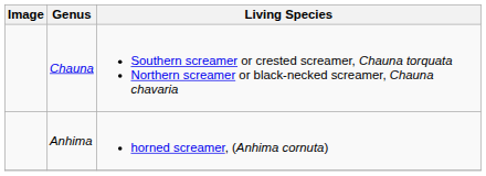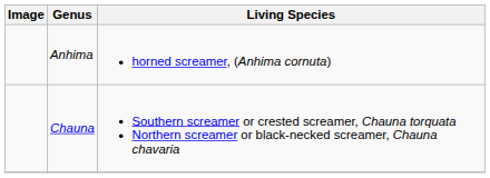 <table class="wikitable">
 <tr>
 <th>Image</th>
 <th>Genus</th>
 <th>Living Species</th>
 </tr>
 <tr>
 <td></td>
+<td><em>Anhima </em></td>
+<td><br><ul><li><a href='#'>horned screamer</a>, (<em>Anhima cornuta</em>)</li></ul></td>
+</tr>
+<tr>
+<td></td>
 <td><em><a href='#'>Chauna</a></em></td>
 <td><br><ul><li><a href='#'>Southern screamer</a> or crested screamer, <em>Chauna torquata</em></li><li><a href='#'>Northern screamer</a> or black-necked screamer, <em>Chauna chavaria</em></li></ul></td>
 </tr>
 <tr>
-<td></td>
-<td><em>Anhima </em></td>
-<td><br><ul><li><a href='#'>horned screamer</a>, (<em>Anhima cornuta</em>)</li></ul></td>
-</tr>
-<tr>
 </tr>
 </table>
